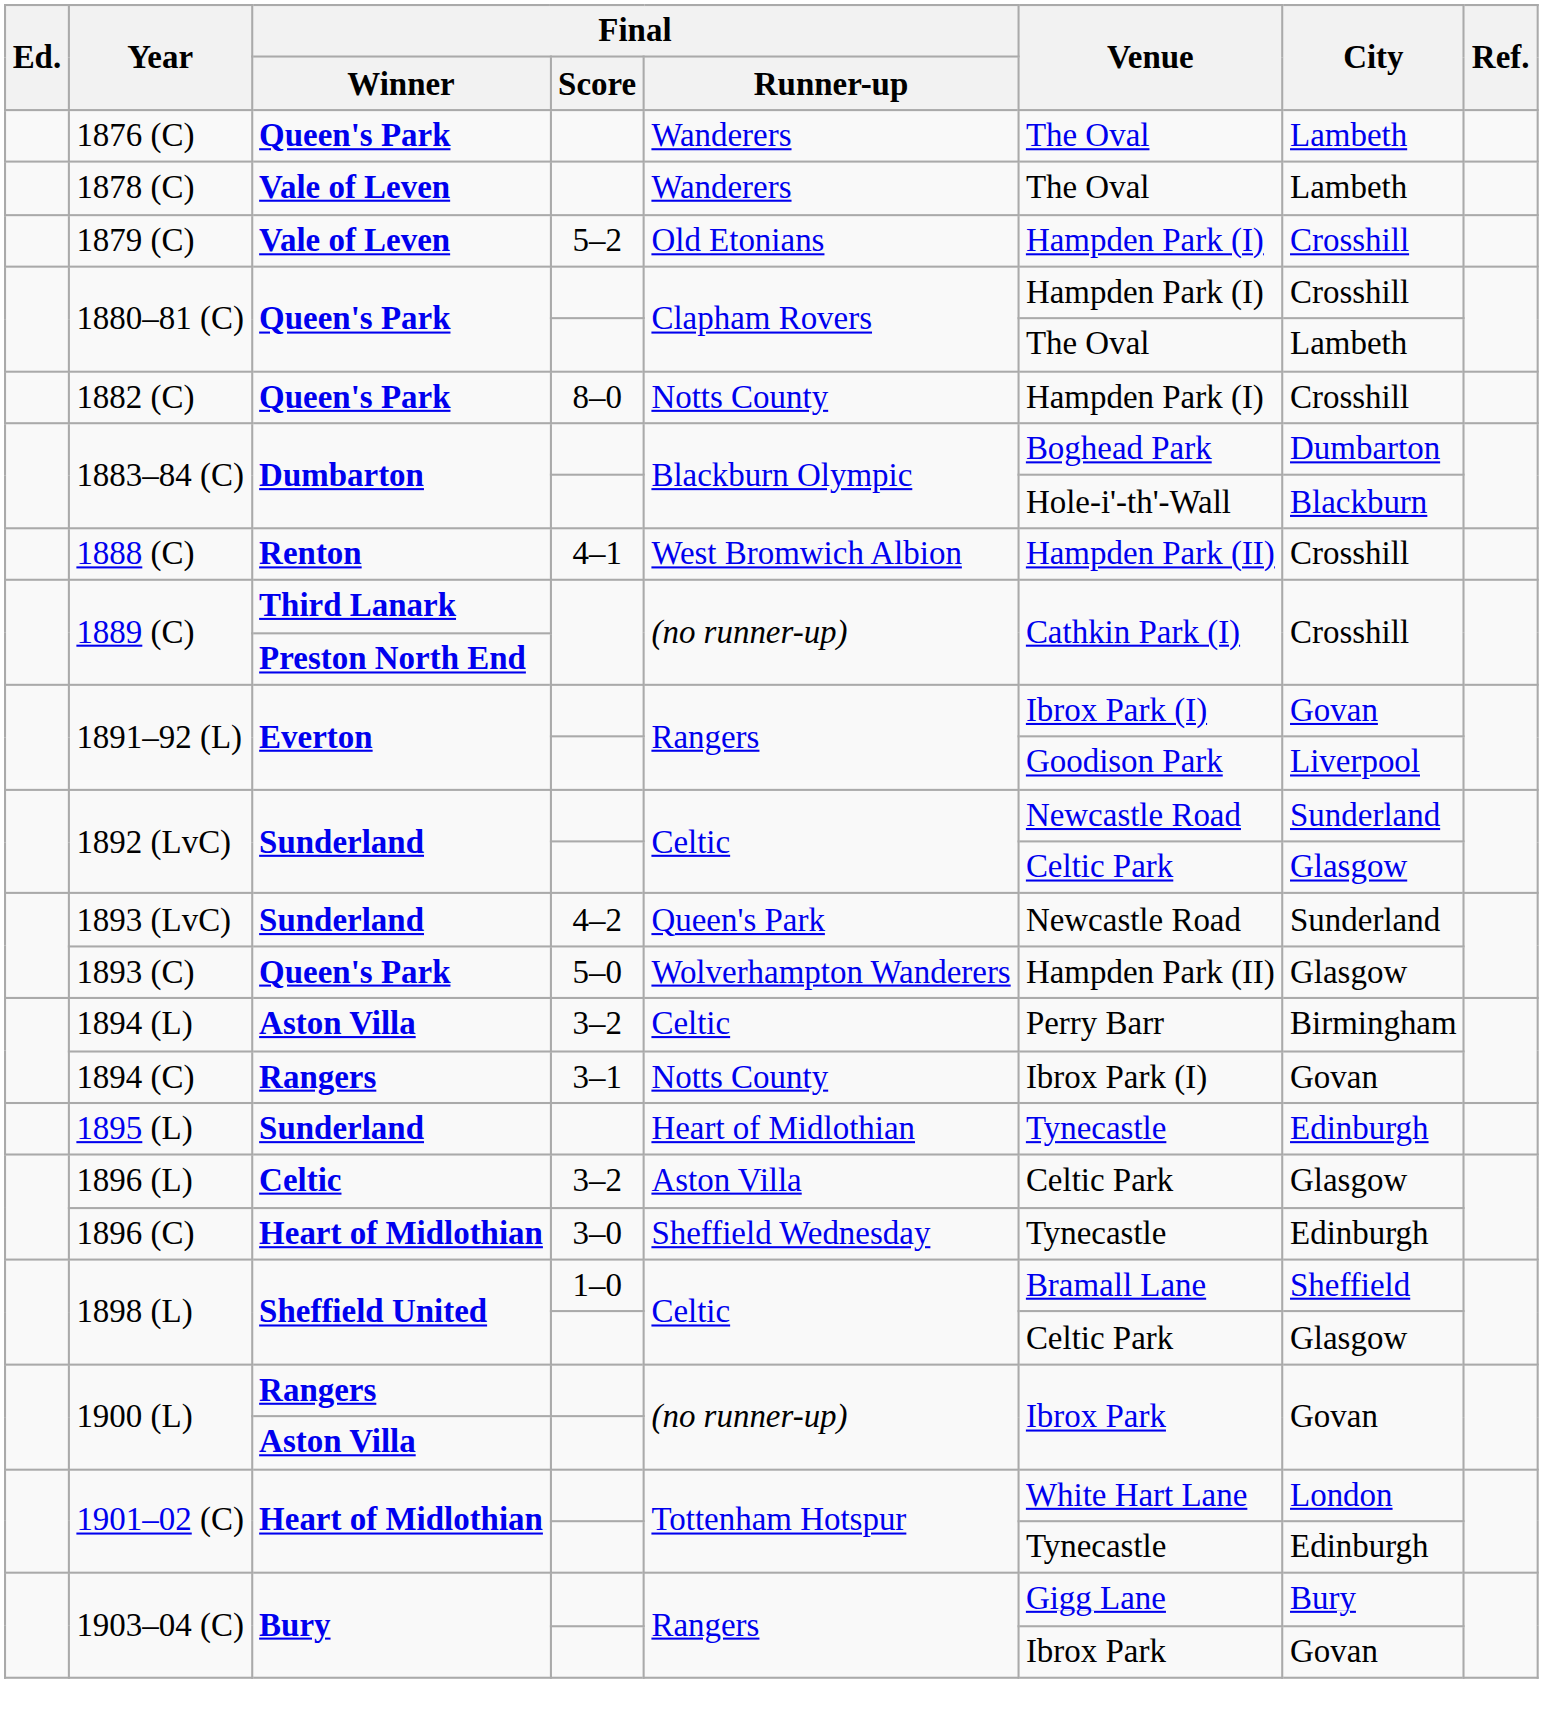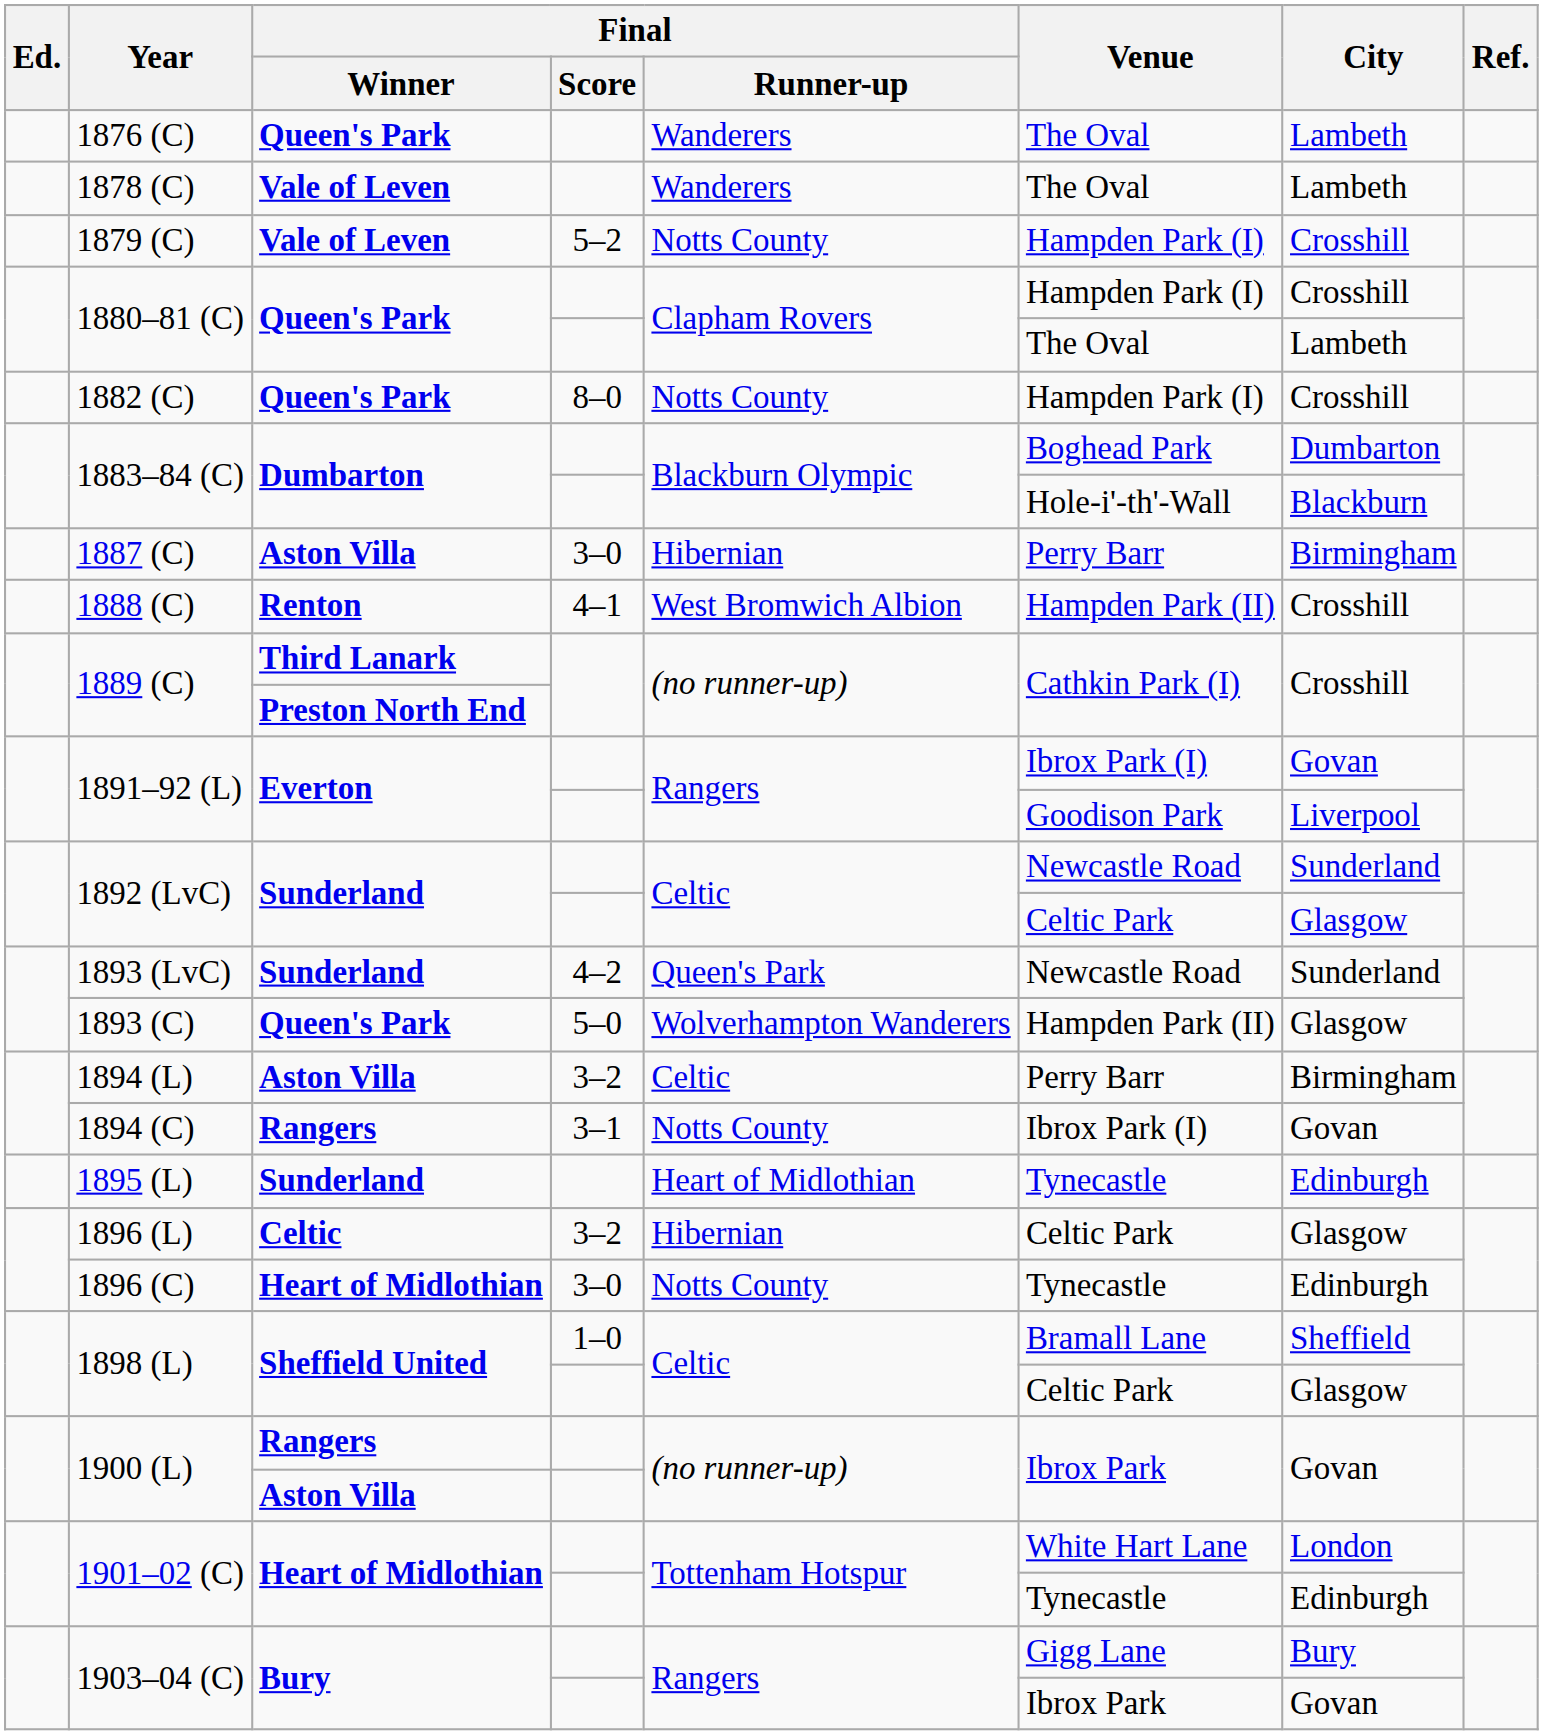 <table class="wikitable sortable" style="text-align:left;">
 <tr>
 <th rowspan=2>Ed.</th>
 <th rowspan=2>Year</th>
 <th colspan=3>Final</th>
 <th rowspan=2>Venue</th>
 <th rowspan=2>City</th>
 <th rowspan=2>Ref.</th>
 </tr>
 <tr>
 <th>Winner</th>
 <th>Score</th>
 <th>Runner-up</th>
 </tr>
 <tr>
 <td></td>
 <td>1876 (C)</td>
 <td> <strong><a href='#'>Queen's Park</a></strong></td>
 <td></td>
 <td> <a href='#'>Wanderers</a></td>
 <td><a href='#'>The Oval</a></td>
 <td><a href='#'>Lambeth</a></td>
 <td></td>
 </tr>
 <tr>
 <td></td>
 <td>1878 (C)</td>
 <td> <strong><a href='#'>Vale of Leven</a></strong></td>
 <td></td>
 <td> <a href='#'>Wanderers</a></td>
 <td>The Oval</td>
 <td>Lambeth</td>
 <td></td>
 </tr>
 <tr>
 <td></td>
 <td>1879 (C)</td>
 <td> <strong><a href='#'>Vale of Leven</a></strong></td>
 <td align=center>5–2</td>
-<td> <a href='#'>Old Etonians</a></td>
+<td> <a href='#'>Notts County</a></td>
 <td><a href='#'>Hampden Park (I)</a></td>
 <td><a href='#'>Crosshill</a></td>
 <td></td>
 </tr>
 <tr>
 <td rowspan=2></td>
 <td rowspan=2>1880–81 (C)</td>
 <td rowspan=2> <strong><a href='#'>Queen's Park</a></strong></td>
 <td></td>
 <td rowspan=2> <a href='#'>Clapham Rovers</a></td>
 <td>Hampden Park (I)</td>
 <td>Crosshill</td>
 <td rowspan=2></td>
 </tr>
 <tr>
 <td></td>
 <td>The Oval</td>
 <td>Lambeth</td>
 </tr>
 <tr>
 <td></td>
 <td>1882 (C)</td>
 <td> <strong><a href='#'>Queen's Park</a></strong></td>
 <td align=center>8–0</td>
 <td> <a href='#'>Notts County</a></td>
 <td>Hampden Park (I)</td>
 <td>Crosshill</td>
 <td></td>
 </tr>
 <tr>
 <td rowspan=2></td>
 <td rowspan=2>1883–84 (C)</td>
 <td rowspan=2> <strong><a href='#'>Dumbarton</a></strong></td>
 <td></td>
 <td rowspan=2> <a href='#'>Blackburn Olympic</a></td>
 <td><a href='#'>Boghead Park</a></td>
 <td><a href='#'>Dumbarton</a></td>
 <td rowspan=2><br></td>
 </tr>
 <tr>
 <td></td>
 <td>Hole-i'-th'-Wall</td>
 <td><a href='#'>Blackburn</a></td>
+</tr>
+<tr>
+<td></td>
+<td><a href='#'>1887</a> (C)</td>
+<td> <strong><a href='#'>Aston Villa</a></strong></td>
+<td align=center>3–0</td>
+<td> <a href='#'>Hibernian</a></td>
+<td><a href='#'>Perry Barr</a></td>
+<td><a href='#'>Birmingham</a></td>
+<td></td>
 </tr>
 <tr>
 <td></td>
 <td><a href='#'>1888</a> (C)</td>
 <td> <strong><a href='#'>Renton</a></strong></td>
 <td align=center>4–1</td>
 <td> <a href='#'>West Bromwich Albion</a></td>
 <td><a href='#'>Hampden Park (II)</a></td>
 <td>Crosshill</td>
 <td></td>
 </tr>
 <tr>
 <td rowspan=2></td>
 <td rowspan=2><a href='#'>1889</a> (C)</td>
 <td> <strong><a href='#'>Third Lanark</a></strong></td>
 <td rowspan=2></td>
 <td rowspan=2><em>(no runner-up)</em></td>
 <td rowspan=2><a href='#'>Cathkin Park (I)</a></td>
 <td rowspan=2>Crosshill</td>
 <td rowspan=2></td>
 </tr>
 <tr>
 <td> <strong><a href='#'>Preston North End</a></strong></td>
 </tr>
 <tr>
 <td rowspan=2></td>
 <td rowspan=2>1891–92 (L)</td>
 <td rowspan=2> <strong><a href='#'>Everton</a></strong></td>
 <td></td>
 <td rowspan=2> <a href='#'>Rangers</a></td>
 <td><a href='#'>Ibrox Park (I)</a></td>
 <td><a href='#'>Govan</a></td>
 <td rowspan=2><br></td>
 </tr>
 <tr>
 <td></td>
 <td><a href='#'>Goodison Park</a></td>
 <td><a href='#'>Liverpool</a></td>
 </tr>
 <tr>
 <td rowspan=2></td>
 <td rowspan=2>1892 (LvC)</td>
 <td rowspan=2> <strong><a href='#'>Sunderland</a></strong></td>
 <td></td>
 <td rowspan=2> <a href='#'>Celtic</a></td>
 <td><a href='#'>Newcastle Road</a></td>
 <td><a href='#'>Sunderland</a></td>
 <td rowspan=2></td>
 </tr>
 <tr>
 <td></td>
 <td><a href='#'>Celtic Park</a></td>
 <td><a href='#'>Glasgow</a></td>
 </tr>
 <tr>
 <td rowspan=2></td>
 <td>1893 (LvC)</td>
 <td> <strong><a href='#'>Sunderland</a></strong></td>
 <td align=center>4–2</td>
 <td> <a href='#'>Queen's Park</a></td>
 <td>Newcastle Road</td>
 <td>Sunderland</td>
 <td rowspan=2><br></td>
 </tr>
 <tr>
 <td>1893 (C)</td>
 <td> <strong><a href='#'>Queen's Park</a></strong></td>
 <td align=center>5–0</td>
 <td> <a href='#'>Wolverhampton Wanderers</a></td>
 <td>Hampden Park (II)</td>
 <td>Glasgow</td>
 </tr>
 <tr>
 <td rowspan=2></td>
 <td>1894 (L)</td>
 <td> <strong><a href='#'>Aston Villa</a></strong></td>
 <td align=center>3–2</td>
 <td> <a href='#'>Celtic</a></td>
 <td>Perry Barr</td>
 <td>Birmingham</td>
 <td rowspan=2><br></td>
 </tr>
 <tr>
 <td>1894 (C)</td>
 <td> <strong><a href='#'>Rangers</a></strong></td>
 <td align=center>3–1</td>
 <td> <a href='#'>Notts County</a></td>
 <td>Ibrox Park (I)</td>
 <td>Govan</td>
 </tr>
 <tr>
 <td></td>
 <td><a href='#'>1895</a> (L)</td>
 <td> <strong><a href='#'>Sunderland</a></strong></td>
 <td></td>
 <td> <a href='#'>Heart of Midlothian</a></td>
 <td><a href='#'>Tynecastle</a></td>
 <td><a href='#'>Edinburgh</a></td>
 <td></td>
 </tr>
 <tr>
 <td rowspan=2></td>
 <td>1896 (L)</td>
 <td> <strong><a href='#'>Celtic</a></strong></td>
 <td align=center>3–2</td>
-<td> <a href='#'>Aston Villa</a></td>
+<td> <a href='#'>Hibernian</a></td>
 <td>Celtic Park</td>
 <td>Glasgow</td>
 <td rowspan=2></td>
 </tr>
 <tr>
 <td>1896 (C)</td>
 <td> <strong><a href='#'>Heart of Midlothian</a></strong></td>
 <td align=center>3–0</td>
-<td> <a href='#'>Sheffield Wednesday</a></td>
+<td> <a href='#'>Notts County</a></td>
 <td>Tynecastle</td>
 <td>Edinburgh</td>
 </tr>
 <tr>
 <td rowspan=2></td>
 <td rowspan=2>1898 (L)</td>
 <td rowspan=2> <strong><a href='#'>Sheffield United</a></strong></td>
 <td align=center>1–0</td>
 <td rowspan=2> <a href='#'>Celtic</a></td>
 <td><a href='#'>Bramall Lane</a></td>
 <td><a href='#'>Sheffield</a></td>
 <td rowspan=2><br></td>
 </tr>
 <tr>
 <td></td>
 <td>Celtic Park</td>
 <td>Glasgow</td>
 </tr>
 <tr>
 <td rowspan=2></td>
 <td rowspan=2>1900 (L)</td>
 <td> <strong><a href='#'>Rangers</a></strong></td>
 <td></td>
 <td rowspan=2><em>(no runner-up)</em></td>
 <td rowspan=2><a href='#'>Ibrox Park</a></td>
 <td rowspan=2>Govan</td>
 <td rowspan=2></td>
 </tr>
 <tr>
 <td> <strong><a href='#'>Aston Villa</a></strong></td>
 </tr>
 <tr>
 <td rowspan=2></td>
 <td rowspan=2><a href='#'>1901–02</a> (C)</td>
 <td rowspan=2> <strong><a href='#'>Heart of Midlothian</a></strong></td>
 <td></td>
 <td rowspan=2> <a href='#'>Tottenham Hotspur</a></td>
 <td><a href='#'>White Hart Lane</a></td>
 <td><a href='#'>London</a></td>
 <td rowspan=2><br></td>
 </tr>
 <tr>
 <td></td>
 <td>Tynecastle</td>
 <td>Edinburgh</td>
 </tr>
 <tr>
 <td rowspan=2></td>
 <td rowspan=2>1903–04 (C)</td>
 <td rowspan=2> <strong><a href='#'>Bury</a></strong></td>
 <td></td>
 <td rowspan=2> <a href='#'>Rangers</a></td>
 <td><a href='#'>Gigg Lane</a></td>
 <td><a href='#'>Bury</a></td>
 <td rowspan=2><br></td>
 </tr>
 <tr>
 <td></td>
 <td>Ibrox Park</td>
 <td>Govan</td>
 </tr>
 </table>
